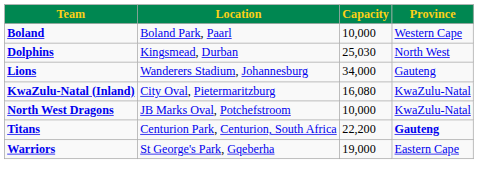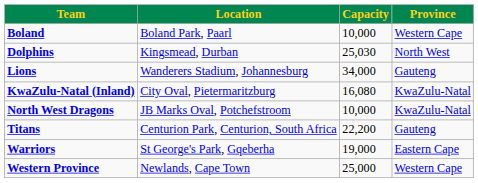 <table class="wikitable">
 <tr>
 <th style="color:#FCD116; background:#008751;">Team</th>
 <th style="color:#FCD116; background:#008751;">Location</th>
 <th style="color:#FCD116; background:#008751;">Capacity</th>
 <th style="color:#FCD116; background:#008751;">Province</th>
 </tr>
 <tr>
 <td><strong><a href='#'>Boland</a></strong></td>
 <td><a href='#'>Boland Park</a>, <a href='#'>Paarl</a></td>
 <td>10,000</td>
 <td><a href='#'>Western Cape</a></td>
 </tr>
 <tr>
 <td><a href='#'><strong>Dolphins</strong></a></td>
 <td><a href='#'>Kingsmead</a>, <a href='#'>Durban</a></td>
 <td>25,030</td>
 <td><a href='#'>North West</a></td>
 </tr>
 <tr>
 <td><a href='#'><strong>Lions</strong></a></td>
 <td><a href='#'>Wanderers Stadium</a>, <a href='#'>Johannesburg</a></td>
 <td>34,000</td>
 <td><a href='#'>Gauteng</a></td>
 </tr>
 <tr>
 <td><strong><a href='#'>KwaZulu-Natal (Inland)</a></strong></td>
 <td><a href='#'>City Oval</a>, <a href='#'>Pietermaritzburg</a></td>
 <td>16,080</td>
 <td><a href='#'>KwaZulu-Natal</a></td>
 </tr>
 <tr>
 <td><a href='#'><strong>North West Dragons</strong></a></td>
 <td><a href='#'>JB Marks Oval</a>, <a href='#'>Potchefstroom</a></td>
 <td>10,000</td>
 <td><a href='#'>KwaZulu-Natal</a></td>
 </tr>
 <tr>
 <td><a href='#'><strong>Titans</strong></a></td>
 <td><a href='#'>Centurion Park</a>, <a href='#'>Centurion, South Africa</a></td>
 <td>22,200</td>
-<td><strong><a href='#'>Gauteng</a></strong></td>
+<td><a href='#'>Gauteng</a></td>
 </tr>
 <tr>
 <td><strong><a href='#'>Warriors</a></strong></td>
 <td><a href='#'>St George's Park</a>, <a href='#'>Gqeberha</a></td>
 <td>19,000</td>
 <td><a href='#'>Eastern Cape</a></td>
 </tr>
+<tr>
+<td><strong><a href='#'>Western Province</a></strong></td>
+<td><a href='#'>Newlands</a>, <a href='#'>Cape Town</a></td>
+<td>25,000</td>
+<td><a href='#'>Western Cape</a></td>
+</tr>
 </table>
